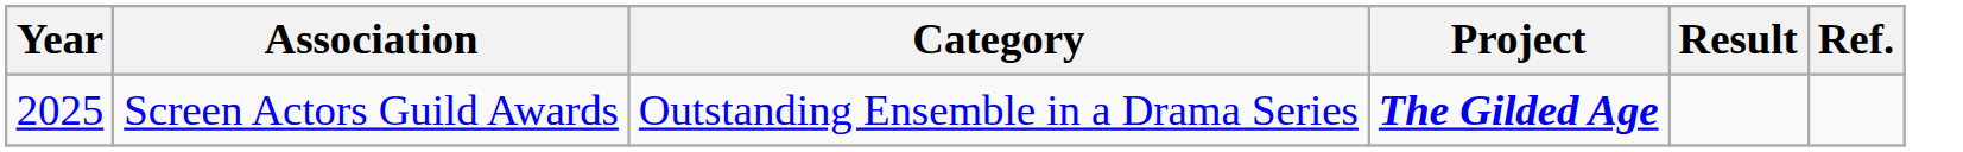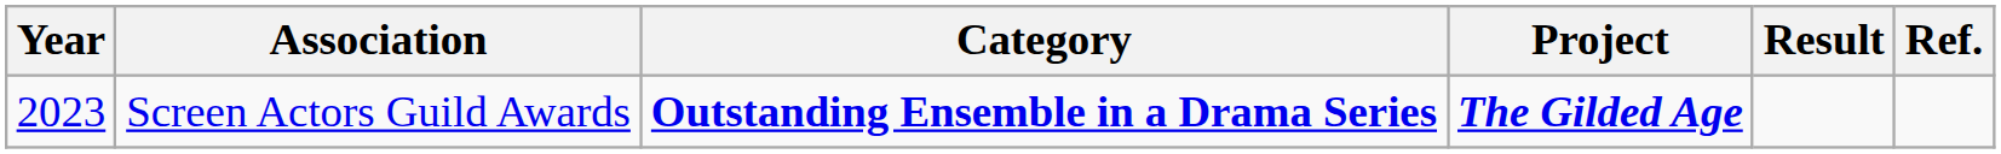 <table class="wikitable">
 <tr>
 <th>Year</th>
 <th>Association</th>
 <th>Category</th>
 <th>Project</th>
 <th>Result</th>
 <th>Ref.</th>
 </tr>
 <tr>
-<td><a href='#'>2025</a></td>
+<td><a href='#'>2023</a></td>
 <td><a href='#'>Screen Actors Guild Awards</a></td>
-<td><a href='#'>Outstanding Ensemble in a Drama Series</a></td>
+<td><strong><a href='#'>Outstanding Ensemble in a Drama Series</a></strong></td>
 <td><strong><em><a href='#'>The Gilded Age</a></em></strong></td>
 <td></td>
 <td></td>
 </tr>
 </table>
